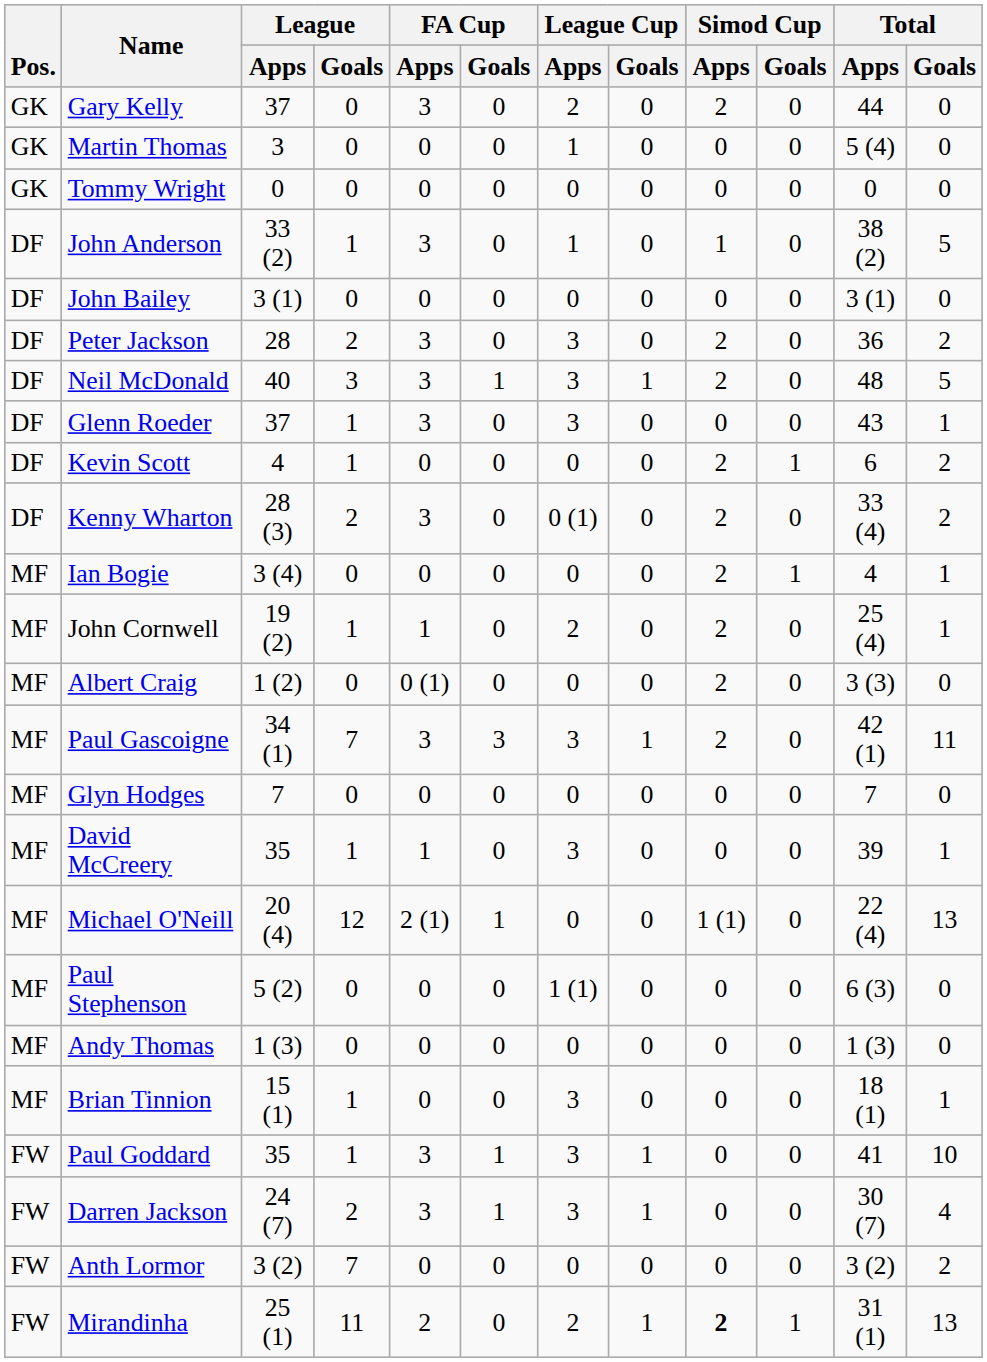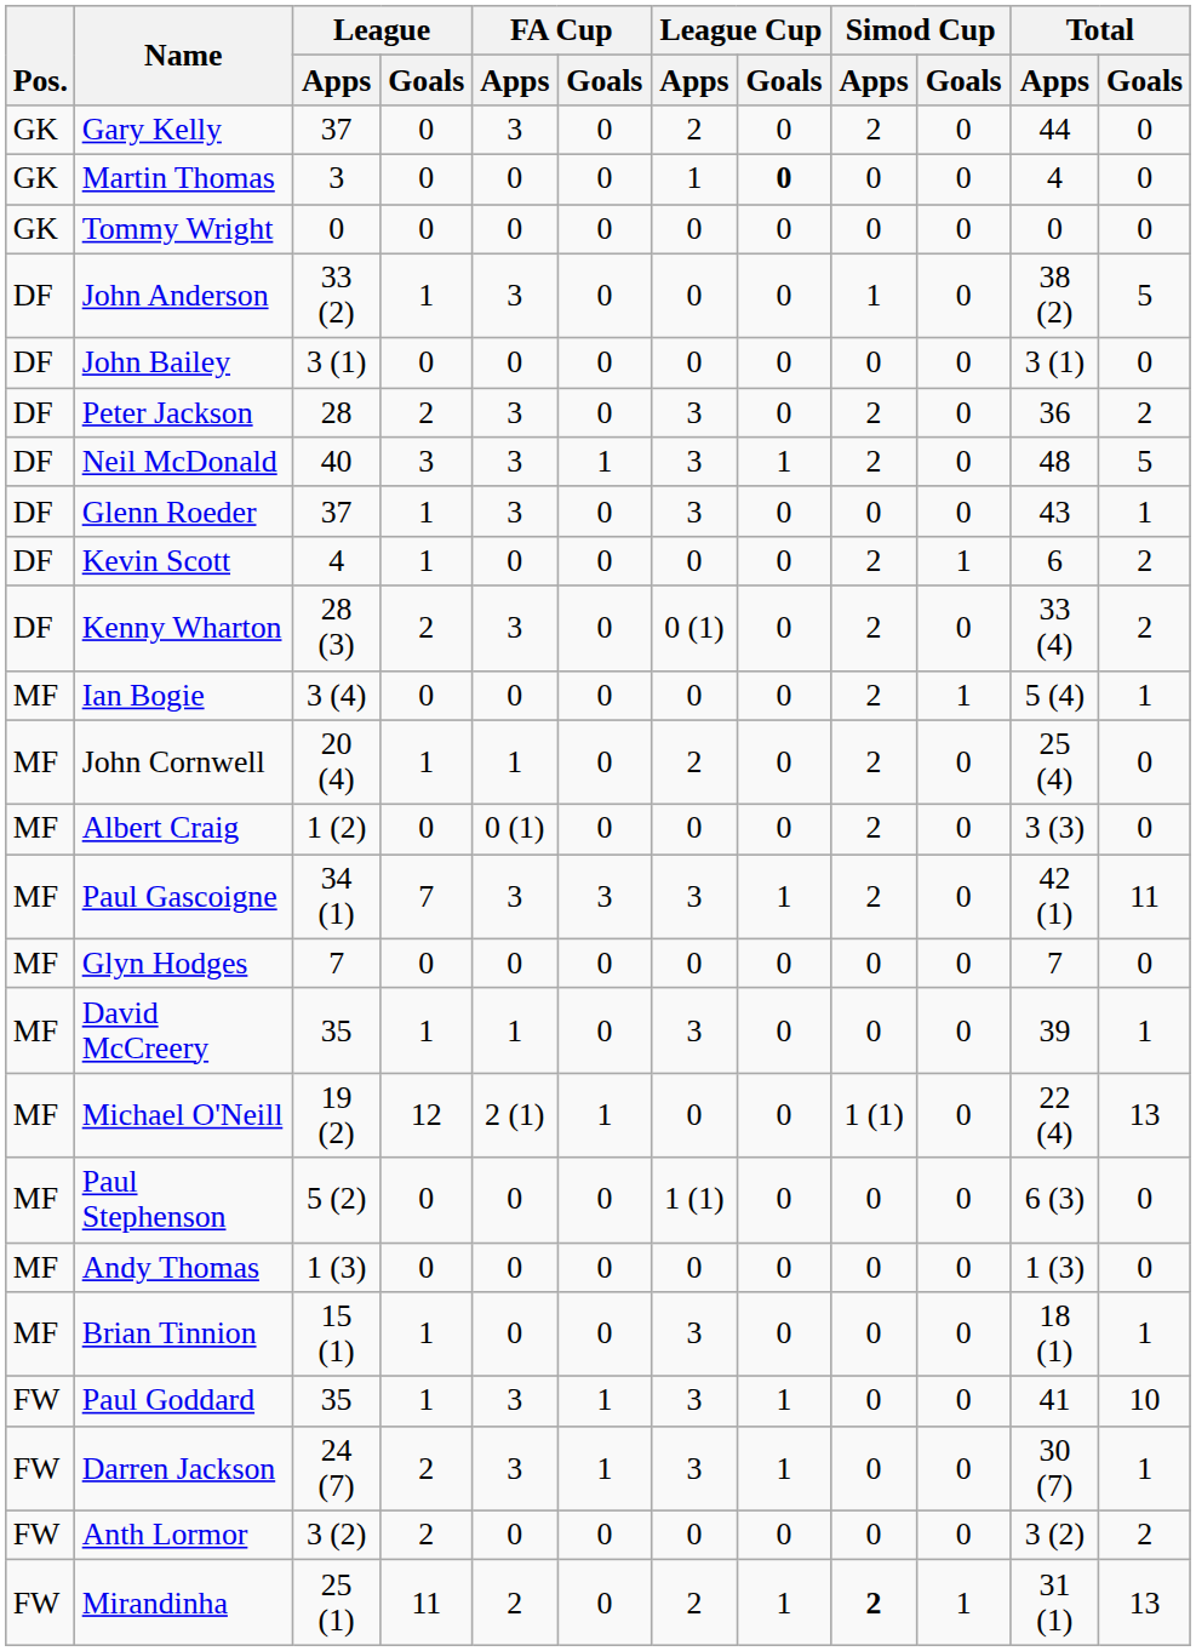 <table class="wikitable" style="text-align:center">
 <tr>
 <th rowspan="2" style="vertical-align:bottom;">Pos.</th>
 <th rowspan="2">Name</th>
 <th colspan="2" style="width:85px;">League</th>
 <th colspan="2" style="width:85px;">FA Cup</th>
 <th colspan="2" style="width:85px;">League Cup</th>
 <th colspan="2" style="width:85px;">Simod Cup</th>
 <th colspan="2" style="width:85px;">Total</th>
 </tr>
 <tr>
 <th>Apps</th>
 <th>Goals</th>
 <th>Apps</th>
 <th>Goals</th>
 <th>Apps</th>
 <th>Goals</th>
 <th>Apps</th>
 <th>Goals</th>
 <th>Apps</th>
 <th>Goals</th>
 </tr>
 <tr>
 <td align="left">GK</td>
 <td align="left"> <a href='#'>Gary Kelly</a></td>
 <td>37</td>
 <td>0</td>
 <td>3</td>
 <td>0</td>
 <td>2</td>
 <td>0</td>
 <td>2</td>
 <td>0</td>
 <td>44</td>
 <td>0</td>
 </tr>
 <tr>
 <td align="left">GK</td>
 <td align="left"> <a href='#'>Martin Thomas</a></td>
 <td>3</td>
 <td>0</td>
 <td>0</td>
 <td>0</td>
 <td>1</td>
+<td><strong>0</strong></td>
 <td>0</td>
 <td>0</td>
-<td>0</td>
-<td>5 (4)</td>
+<td>4</td>
 <td>0</td>
 </tr>
 <tr>
 <td align="left">GK</td>
 <td align="left"> <a href='#'>Tommy Wright</a></td>
 <td>0</td>
 <td>0</td>
 <td>0</td>
 <td>0</td>
 <td>0</td>
 <td>0</td>
 <td>0</td>
 <td>0</td>
 <td>0</td>
 <td>0</td>
 </tr>
 <tr>
 <td align="left">DF</td>
 <td align="left"> <a href='#'>John Anderson</a></td>
 <td>33 (2)</td>
 <td>1</td>
 <td>3</td>
 <td>0</td>
-<td>1</td>
+<td>0</td>
 <td>0</td>
 <td>1</td>
 <td>0</td>
 <td>38 (2)</td>
 <td>5</td>
 </tr>
 <tr>
 <td align="left">DF</td>
 <td align="left"> <a href='#'>John Bailey</a></td>
 <td>3 (1)</td>
 <td>0</td>
 <td>0</td>
 <td>0</td>
 <td>0</td>
 <td>0</td>
 <td>0</td>
 <td>0</td>
 <td>3 (1)</td>
 <td>0</td>
 </tr>
 <tr>
 <td align="left">DF</td>
 <td align="left"> <a href='#'>Peter Jackson</a></td>
 <td>28</td>
 <td>2</td>
 <td>3</td>
 <td>0</td>
 <td>3</td>
 <td>0</td>
 <td>2</td>
 <td>0</td>
 <td>36</td>
 <td>2</td>
 </tr>
 <tr>
 <td align="left">DF</td>
 <td align="left"> <a href='#'>Neil McDonald</a></td>
 <td>40</td>
 <td>3</td>
 <td>3</td>
 <td>1</td>
 <td>3</td>
 <td>1</td>
 <td>2</td>
 <td>0</td>
 <td>48</td>
 <td>5</td>
 </tr>
 <tr>
 <td align="left">DF</td>
 <td align="left"> <a href='#'>Glenn Roeder</a></td>
 <td>37</td>
 <td>1</td>
 <td>3</td>
 <td>0</td>
 <td>3</td>
 <td>0</td>
 <td>0</td>
 <td>0</td>
 <td>43</td>
 <td>1</td>
 </tr>
 <tr>
 <td align="left">DF</td>
 <td align="left"> <a href='#'>Kevin Scott</a></td>
 <td>4</td>
 <td>1</td>
 <td>0</td>
 <td>0</td>
 <td>0</td>
 <td>0</td>
 <td>2</td>
 <td>1</td>
 <td>6</td>
 <td>2</td>
 </tr>
 <tr>
 <td align="left">DF</td>
 <td align="left"> <a href='#'>Kenny Wharton</a></td>
 <td>28 (3)</td>
 <td>2</td>
 <td>3</td>
 <td>0</td>
 <td>0 (1)</td>
 <td>0</td>
 <td>2</td>
 <td>0</td>
 <td>33 (4)</td>
 <td>2</td>
 </tr>
 <tr>
 <td align="left">MF</td>
 <td align="left"> <a href='#'>Ian Bogie</a></td>
 <td>3 (4)</td>
 <td>0</td>
 <td>0</td>
 <td>0</td>
 <td>0</td>
 <td>0</td>
 <td>2</td>
 <td>1</td>
-<td>4</td>
+<td>5 (4)</td>
 <td>1</td>
 </tr>
 <tr>
 <td align="left">MF</td>
 <td align="left"> John Cornwell</td>
-<td>19 (2)</td>
+<td>20 (4)</td>
 <td>1</td>
 <td>1</td>
 <td>0</td>
 <td>2</td>
 <td>0</td>
 <td>2</td>
 <td>0</td>
 <td>25 (4)</td>
-<td>1</td>
+<td>0</td>
 </tr>
 <tr>
 <td align="left">MF</td>
 <td align="left"> <a href='#'>Albert Craig</a></td>
 <td>1 (2)</td>
 <td>0</td>
 <td>0 (1)</td>
 <td>0</td>
 <td>0</td>
 <td>0</td>
 <td>2</td>
 <td>0</td>
 <td>3 (3)</td>
 <td>0</td>
 </tr>
 <tr>
 <td align="left">MF</td>
 <td align="left"> <a href='#'>Paul Gascoigne</a></td>
 <td>34 (1)</td>
 <td>7</td>
 <td>3</td>
 <td>3</td>
 <td>3</td>
 <td>1</td>
 <td>2</td>
 <td>0</td>
 <td>42 (1)</td>
 <td>11</td>
 </tr>
 <tr>
 <td align="left">MF</td>
 <td align="left"> <a href='#'>Glyn Hodges</a></td>
 <td>7</td>
 <td>0</td>
 <td>0</td>
 <td>0</td>
 <td>0</td>
 <td>0</td>
 <td>0</td>
 <td>0</td>
 <td>7</td>
 <td>0</td>
 </tr>
 <tr>
 <td align="left">MF</td>
 <td align="left"> <a href='#'>David McCreery</a></td>
 <td>35</td>
 <td>1</td>
 <td>1</td>
 <td>0</td>
 <td>3</td>
 <td>0</td>
 <td>0</td>
 <td>0</td>
 <td>39</td>
 <td>1</td>
 </tr>
 <tr>
 <td align="left">MF</td>
 <td align="left"> <a href='#'>Michael O'Neill</a></td>
-<td>20 (4)</td>
+<td>19 (2)</td>
 <td>12</td>
 <td>2 (1)</td>
 <td>1</td>
 <td>0</td>
 <td>0</td>
 <td>1 (1)</td>
 <td>0</td>
 <td>22 (4)</td>
 <td>13</td>
 </tr>
 <tr>
 <td align="left">MF</td>
 <td align="left"> <a href='#'>Paul Stephenson</a></td>
 <td>5 (2)</td>
 <td>0</td>
 <td>0</td>
 <td>0</td>
 <td>1 (1)</td>
 <td>0</td>
 <td>0</td>
 <td>0</td>
 <td>6 (3)</td>
 <td>0</td>
 </tr>
 <tr>
 <td align="left">MF</td>
 <td align="left"> <a href='#'>Andy Thomas</a></td>
 <td>1 (3)</td>
 <td>0</td>
 <td>0</td>
 <td>0</td>
 <td>0</td>
 <td>0</td>
 <td>0</td>
 <td>0</td>
 <td>1 (3)</td>
 <td>0</td>
 </tr>
 <tr>
 <td align="left">MF</td>
 <td align="left"> <a href='#'>Brian Tinnion</a></td>
 <td>15 (1)</td>
 <td>1</td>
 <td>0</td>
 <td>0</td>
 <td>3</td>
 <td>0</td>
 <td>0</td>
 <td>0</td>
 <td>18 (1)</td>
 <td>1</td>
 </tr>
 <tr>
 <td align="left">FW</td>
 <td align="left"> <a href='#'>Paul Goddard</a></td>
 <td>35</td>
 <td>1</td>
 <td>3</td>
 <td>1</td>
 <td>3</td>
 <td>1</td>
 <td>0</td>
 <td>0</td>
 <td>41</td>
 <td>10</td>
 </tr>
 <tr>
 <td align="left">FW</td>
 <td align="left"> <a href='#'>Darren Jackson</a></td>
 <td>24 (7)</td>
 <td>2</td>
 <td>3</td>
 <td>1</td>
 <td>3</td>
 <td>1</td>
 <td>0</td>
 <td>0</td>
 <td>30 (7)</td>
-<td>4</td>
+<td>1</td>
 </tr>
 <tr>
 <td align="left">FW</td>
 <td align="left"> <a href='#'>Anth Lormor</a></td>
 <td>3 (2)</td>
-<td>7</td>
+<td>2</td>
 <td>0</td>
 <td>0</td>
 <td>0</td>
 <td>0</td>
 <td>0</td>
 <td>0</td>
 <td>3 (2)</td>
 <td>2</td>
 </tr>
 <tr>
 <td align="left">FW</td>
 <td align="left"> <a href='#'>Mirandinha</a></td>
 <td>25 (1)</td>
 <td>11</td>
 <td>2</td>
 <td>0</td>
 <td>2</td>
 <td>1</td>
 <td><strong>2</strong></td>
 <td>1</td>
 <td>31 (1)</td>
 <td>13</td>
 </tr>
 </table>
